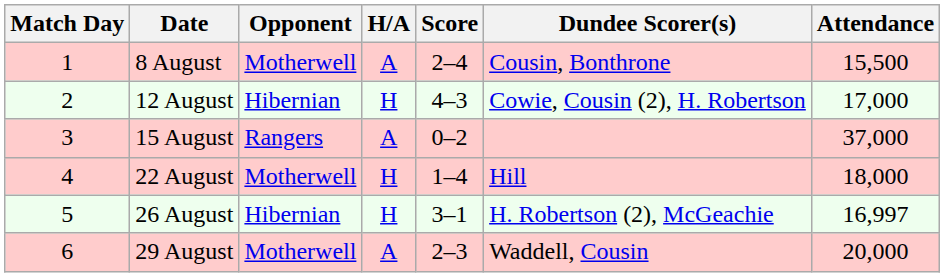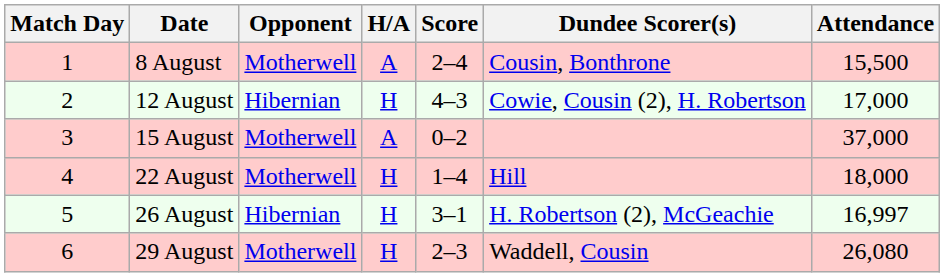 <table class="wikitable" style="text-align:center">
 <tr>
 <th>Match Day</th>
 <th>Date</th>
 <th>Opponent</th>
 <th>H/A</th>
 <th>Score</th>
 <th>Dundee Scorer(s)</th>
 <th>Attendance</th>
 </tr>
 <tr bgcolor="#FFCCCC">
 <td>1</td>
 <td align="left">8 August</td>
 <td align="left"><a href='#'>Motherwell</a></td>
 <td><a href='#'>A</a></td>
 <td>2–4</td>
 <td align="left"><a href='#'>Cousin</a>, <a href='#'>Bonthrone</a></td>
 <td>15,500</td>
 </tr>
 <tr bgcolor="#EEFFEE">
 <td>2</td>
 <td align="left">12 August</td>
 <td align="left"><a href='#'>Hibernian</a></td>
 <td><a href='#'>H</a></td>
 <td>4–3</td>
 <td align="left"><a href='#'>Cowie</a>, <a href='#'>Cousin</a> (2), <a href='#'>H. Robertson</a></td>
 <td>17,000</td>
 </tr>
 <tr bgcolor="#FFCCCC">
 <td>3</td>
 <td align="left">15 August</td>
-<td align="left"><a href='#'>Rangers</a></td>
+<td align="left"><a href='#'>Motherwell</a></td>
 <td><a href='#'>A</a></td>
 <td>0–2</td>
 <td align="left"></td>
 <td>37,000</td>
 </tr>
 <tr bgcolor="#FFCCCC">
 <td>4</td>
 <td align="left">22 August</td>
 <td align="left"><a href='#'>Motherwell</a></td>
 <td><a href='#'>H</a></td>
 <td>1–4</td>
 <td align="left"><a href='#'>Hill</a></td>
 <td>18,000</td>
 </tr>
 <tr bgcolor="#EEFFEE">
 <td>5</td>
 <td align="left">26 August</td>
 <td align="left"><a href='#'>Hibernian</a></td>
 <td><a href='#'>H</a></td>
 <td>3–1</td>
 <td align="left"><a href='#'>H. Robertson</a> (2), <a href='#'>McGeachie</a></td>
 <td>16,997</td>
 </tr>
 <tr bgcolor="#FFCCCC">
 <td>6</td>
 <td align="left">29 August</td>
 <td align="left"><a href='#'>Motherwell</a></td>
-<td><a href='#'>A</a></td>
+<td><a href='#'>H</a></td>
 <td>2–3</td>
 <td align="left">Waddell, <a href='#'>Cousin</a></td>
-<td>20,000</td>
+<td>26,080</td>
 </tr>
 </table>
